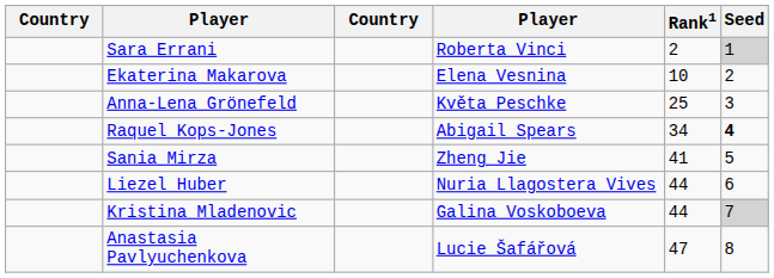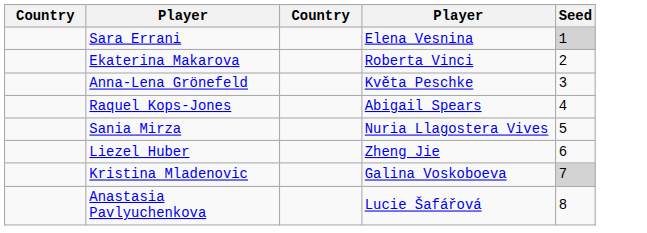 <table class="sortable wikitable">
 <tr>
 <th width="70">Country</th>
 <th width="175">Player</th>
 <th width="70">Country</th>
 <th width="175">Player</th>
-<th>Rank<sup>1</sup></th>
 <th>Seed</th>
 </tr>
 <tr>
 <td></td>
 <td><a href='#'>Sara Errani</a></td>
 <td></td>
-<td><a href='#'>Roberta Vinci</a></td>
-<td>2</td>
+<td><a href='#'>Elena Vesnina</a></td>
 <td style="background: lightgrey;">1</td>
 </tr>
 <tr>
 <td></td>
 <td><a href='#'>Ekaterina Makarova</a></td>
 <td></td>
-<td><a href='#'>Elena Vesnina</a></td>
-<td>10</td>
+<td><a href='#'>Roberta Vinci</a></td>
 <td>2</td>
 </tr>
 <tr>
 <td></td>
 <td><a href='#'>Anna-Lena Grönefeld</a></td>
 <td></td>
 <td><a href='#'>Květa Peschke</a></td>
-<td>25</td>
 <td>3</td>
 </tr>
 <tr>
 <td></td>
 <td><a href='#'>Raquel Kops-Jones</a></td>
 <td></td>
 <td><a href='#'>Abigail Spears</a></td>
-<td>34</td>
-<td><strong>4</strong></td>
+<td>4</td>
 </tr>
 <tr>
 <td></td>
 <td><a href='#'>Sania Mirza</a></td>
 <td></td>
-<td><a href='#'>Zheng Jie</a></td>
-<td>41</td>
+<td><a href='#'>Nuria Llagostera Vives</a></td>
 <td>5</td>
 </tr>
 <tr>
 <td></td>
 <td><a href='#'>Liezel Huber</a></td>
 <td></td>
-<td><a href='#'>Nuria Llagostera Vives</a></td>
-<td>44</td>
+<td><a href='#'>Zheng Jie</a></td>
 <td>6</td>
 </tr>
 <tr>
 <td></td>
 <td><a href='#'>Kristina Mladenovic</a></td>
 <td></td>
 <td><a href='#'>Galina Voskoboeva</a></td>
-<td>44</td>
 <td style="background: lightgrey;">7</td>
 </tr>
 <tr>
 <td></td>
 <td><a href='#'>Anastasia Pavlyuchenkova</a></td>
 <td></td>
 <td><a href='#'>Lucie Šafářová</a></td>
-<td>47</td>
 <td>8</td>
 </tr>
 </table>
